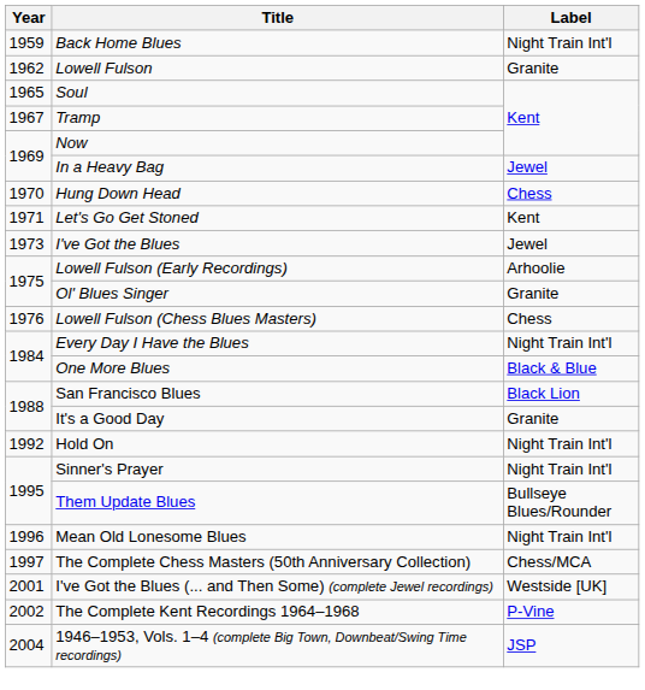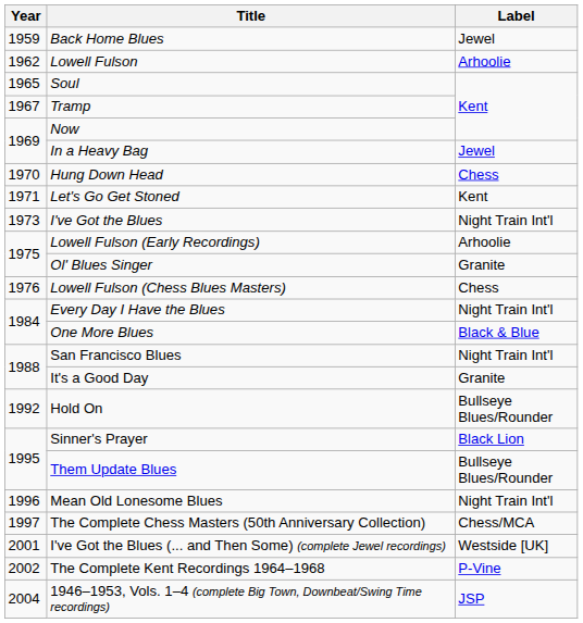 <table class="wikitable">
 <tr>
 <th width="40">Year</th>
 <th width="450">Title</th>
 <th width="130">Label</th>
 </tr>
 <tr>
 <td>1959</td>
 <td><em>Back Home Blues</em></td>
-<td>Night Train Int'l</td>
+<td>Jewel</td>
 </tr>
 <tr>
 <td>1962</td>
 <td><em>Lowell Fulson</em></td>
-<td>Granite</td>
+<td><a href='#'>Arhoolie</a></td>
 </tr>
 <tr>
 <td>1965</td>
 <td><em>Soul</em></td>
 <td rowspan="3"><a href='#'>Kent</a></td>
 </tr>
 <tr>
 <td>1967</td>
 <td><em>Tramp</em></td>
 </tr>
 <tr>
 <td rowspan="2">1969</td>
 <td><em>Now</em></td>
 </tr>
 <tr>
 <td><em>In a Heavy Bag</em></td>
 <td><a href='#'>Jewel</a></td>
 </tr>
 <tr>
 <td>1970</td>
 <td><em>Hung Down Head</em></td>
 <td><a href='#'>Chess</a></td>
 </tr>
 <tr>
 <td>1971</td>
 <td><em>Let's Go Get Stoned</em></td>
 <td>Kent</td>
 </tr>
 <tr>
 <td>1973</td>
 <td><em>I've Got the Blues</em></td>
-<td>Jewel</td>
+<td>Night Train Int'l</td>
 </tr>
 <tr>
 <td rowspan="2">1975</td>
 <td><em>Lowell Fulson (Early Recordings)</em></td>
 <td>Arhoolie</td>
 </tr>
 <tr>
 <td><em>Ol' Blues Singer</em></td>
 <td>Granite</td>
 </tr>
 <tr>
 <td>1976</td>
 <td><em>Lowell Fulson (Chess Blues Masters)</em></td>
 <td>Chess</td>
 </tr>
 <tr>
 <td rowspan="2">1984</td>
 <td><em>Every Day I Have the Blues</em></td>
 <td>Night Train Int'l</td>
 </tr>
 <tr>
 <td><em>One More Blues</td>
 <td><a href='#'>Black & Blue</a></td>
 </tr>
 <tr>
 <td rowspan="2">1988</td>
 <td></em>San Francisco Blues<em></td>
-<td><a href='#'>Black Lion</a></td>
+<td>Night Train Int'l</td>
 </tr>
 <tr>
 <td></em>It's a Good Day<em></td>
 <td>Granite</td>
 </tr>
 <tr>
 <td>1992</td>
 <td></em>Hold On<em></td>
-<td>Night Train Int'l</td>
+<td>Bullseye Blues/Rounder</td>
 </tr>
 <tr>
 <td rowspan="2">1995</td>
 <td></em>Sinner's Prayer<em></td>
-<td>Night Train Int'l</td>
+<td><a href='#'>Black Lion</a></td>
 </tr>
 <tr>
 <td></em><a href='#'>Them Update Blues</a><em></td>
 <td>Bullseye Blues/Rounder</td>
 </tr>
 <tr>
 <td>1996</td>
 <td></em>Mean Old Lonesome Blues<em></td>
 <td>Night Train Int'l</td>
 </tr>
 <tr>
 <td>1997</td>
 <td></em>The Complete Chess Masters (50th Anniversary Collection)<em></td>
 <td>Chess/MCA</td>
 </tr>
 <tr>
 <td>2001</td>
 <td></em>I've Got the Blues (... and Then Some)<em> <small>(complete Jewel recordings)</small></td>
 <td>Westside [UK]</td>
 </tr>
 <tr>
 <td>2002</td>
 <td></em>The Complete Kent Recordings 1964–1968<em></td>
 <td><a href='#'>P-Vine</a></td>
 </tr>
 <tr>
 <td>2004</td>
 <td></em>1946–1953, Vols. 1–4<em> <small>(complete Big Town, Downbeat/Swing Time recordings)</small></td>
 <td><a href='#'>JSP</a></td>
 </tr>
 </table>
